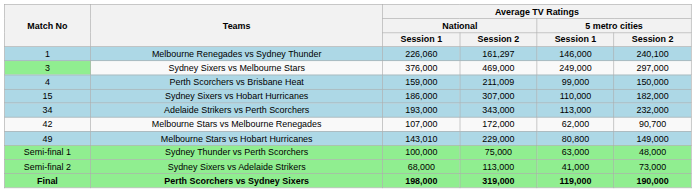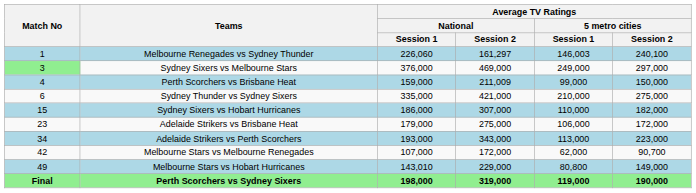 <table class="wikitable sortable" style="text-align: center; font-size:90%; width:70%">
 <tr>
 <th rowspan=3>Match No</th>
 <th rowspan=3>Teams</th>
 <th colspan=4>Average TV Ratings</th>
 </tr>
 <tr>
 <th colspan=2>National</th>
 <th colspan=2>5 metro cities</th>
 </tr>
 <tr>
 <th style="width: auto;">Session 1</th>
 <th style="width: auto;">Session 2</th>
 <th style="width: auto;">Session 1</th>
 <th style="width: auto;">Session 2</th>
 </tr>
 <tr style="background:lightblue;">
 <td>1</td>
 <td>Melbourne Renegades vs Sydney Thunder </td>
 <td>226,060</td>
 <td>161,297</td>
-<td>146,000</td>
+<td>146,003</td>
 <td>240,100</td>
 </tr>
 <tr>
 <td style="background: lightgreen;">3</td>
 <td>Sydney Sixers vs Melbourne Stars </td>
 <td>376,000</td>
 <td>469,000</td>
 <td>249,000</td>
 <td>297,000</td>
 </tr>
 <tr style="background:lightblue;">
 <td>4</td>
 <td>Perth Scorchers vs Brisbane Heat </td>
 <td>159,000</td>
 <td>211,009</td>
 <td>99,000</td>
 <td>150,000</td>
 </tr>
+<tr>
+<td>6</td>
+<td>Sydney Thunder vs Sydney Sixers </td>
+<td>335,000</td>
+<td>421,000</td>
+<td>210,000</td>
+<td>275,000</td>
+</tr>
 <tr style="background:lightblue;">
 <td>15</td>
 <td>Sydney Sixers vs Hobart Hurricanes </td>
 <td>186,000</td>
 <td>307,000</td>
 <td>110,000</td>
 <td>182,000</td>
 </tr>
+<tr>
+<td>23</td>
+<td>Adelaide Strikers vs Brisbane Heat </td>
+<td>179,000</td>
+<td>275,000</td>
+<td>106,000</td>
+<td>172,000</td>
+</tr>
 <tr style="background:lightblue;">
 <td>34</td>
 <td>Adelaide Strikers vs Perth Scorchers </td>
 <td>193,000</td>
 <td>343,000</td>
 <td>113,000</td>
-<td>232,000</td>
+<td>223,000</td>
 </tr>
 <tr>
 <td>42</td>
 <td>Melbourne Stars vs Melbourne Renegades </td>
 <td>107,000</td>
 <td>172,000</td>
 <td>62,000</td>
 <td>90,700</td>
 </tr>
 <tr style="background:lightblue;">
 <td>49</td>
 <td>Melbourne Stars vs Hobart Hurricanes </td>
 <td>143,010</td>
 <td>229,000</td>
 <td>80,800</td>
 <td>149,000</td>
 </tr>
 <tr style="background:lightgreen;">
-<td>Semi-final 1</td>
-<td>Sydney Thunder vs Perth Scorchers </td>
-<td>100,000</td>
-<td>75,000</td>
-<td>63,000</td>
-<td>48,000</td>
-</tr>
-<tr style="background:lightgreen;">
-<td>Semi-final 2</td>
-<td>Sydney Sixers vs Adelaide Strikers </td>
-<td>68,000</td>
-<td>113,000</td>
-<td>41,000</td>
-<td>73,000</td>
-</tr>
-<tr style="background:lightgreen;">
 <td><strong>Final</strong></td>
 <td><strong>Perth Scorchers vs Sydney Sixers</strong> </td>
 <td><strong>198,000</strong></td>
 <td><strong>319,000</strong></td>
 <td><strong>119,000</strong></td>
 <td><strong>190,000</strong></td>
 </tr>
 </table>
